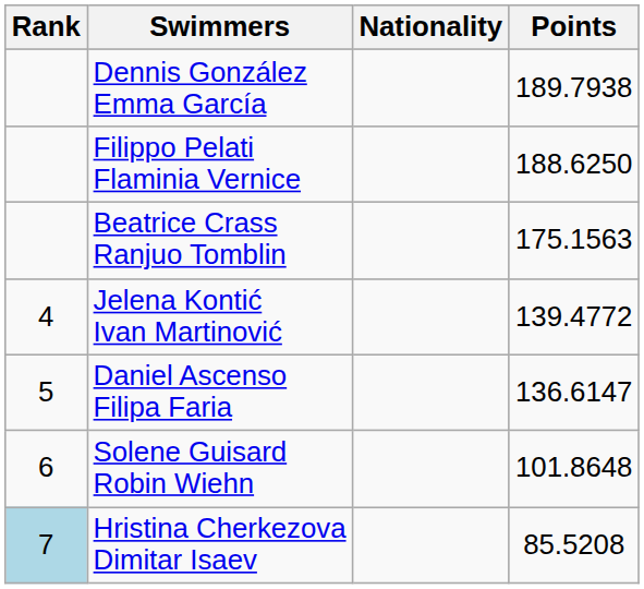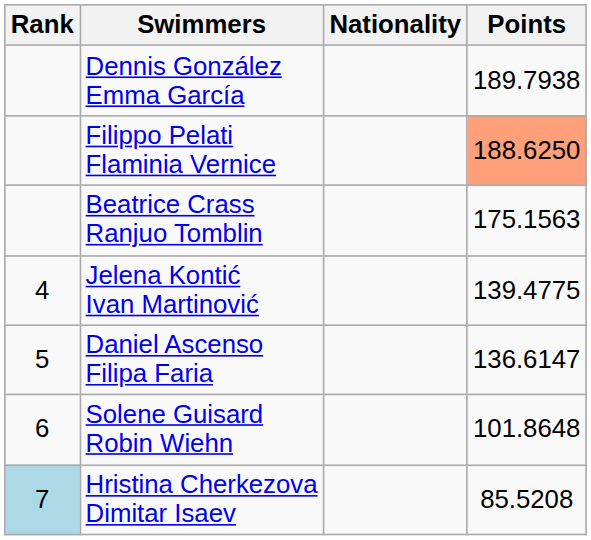 <table class="wikitable sortable" style="text-align:center">
 <tr>
 <th>Rank</th>
 <th>Swimmers</th>
 <th>Nationality</th>
 <th>Points</th>
 </tr>
 <tr>
 <td></td>
 <td align=left><a href='#'>Dennis González</a><br><a href='#'>Emma García</a></td>
 <td align=left></td>
 <td>189.7938</td>
 </tr>
 <tr>
 <td></td>
 <td align=left><a href='#'>Filippo Pelati</a> <br><a href='#'>Flaminia Vernice</a></td>
 <td align=left></td>
-<td>188.6250</td>
+<td style="background: lightsalmon;">188.6250</td>
 </tr>
 <tr>
 <td></td>
 <td align=left><a href='#'>Beatrice Crass</a><br><a href='#'>Ranjuo Tomblin</a></td>
 <td align=left></td>
 <td>175.1563</td>
 </tr>
 <tr>
 <td>4</td>
 <td align=left><a href='#'>Jelena Kontić</a><br><a href='#'>Ivan Martinović</a></td>
 <td align=left></td>
-<td>139.4772</td>
+<td>139.4775</td>
 </tr>
 <tr>
 <td>5</td>
 <td align=left><a href='#'>Daniel Ascenso</a><br><a href='#'>Filipa Faria</a></td>
 <td align=left></td>
 <td>136.6147</td>
 </tr>
 <tr>
 <td>6</td>
 <td align=left><a href='#'>Solene Guisard</a><br><a href='#'>Robin Wiehn</a></td>
 <td align=left></td>
 <td>101.8648</td>
 </tr>
 <tr>
 <td style="background: lightblue;">7</td>
 <td align=left><a href='#'>Hristina Cherkezova</a><br><a href='#'>Dimitar Isaev</a></td>
 <td align=left></td>
 <td>85.5208</td>
 </tr>
 </table>
